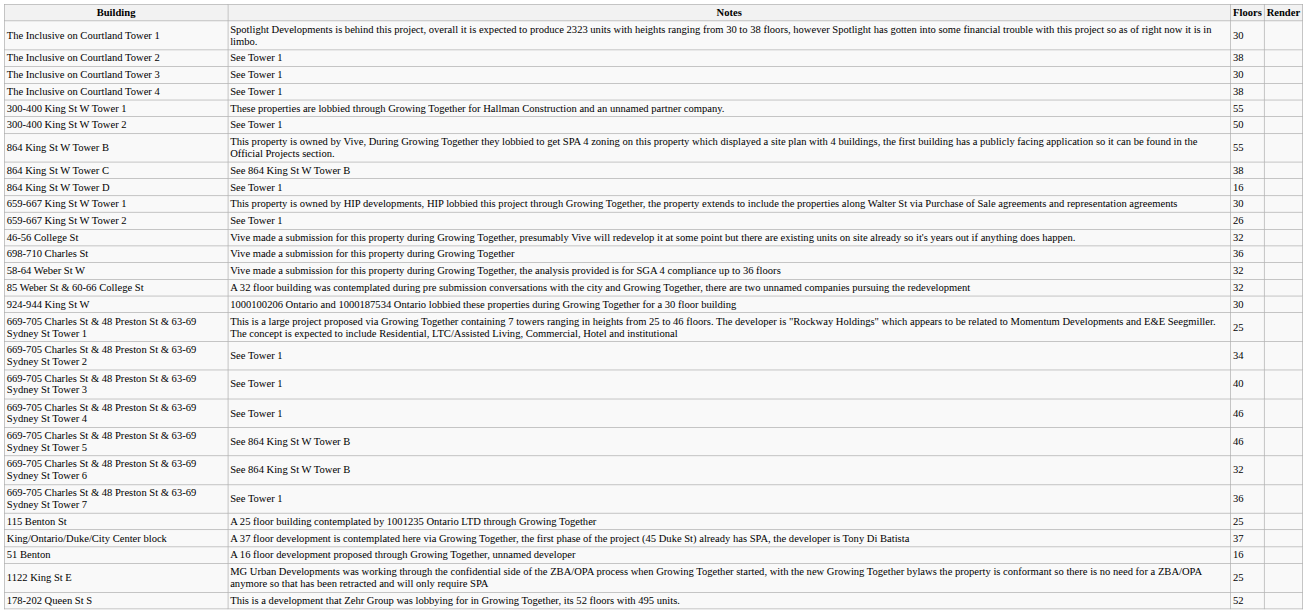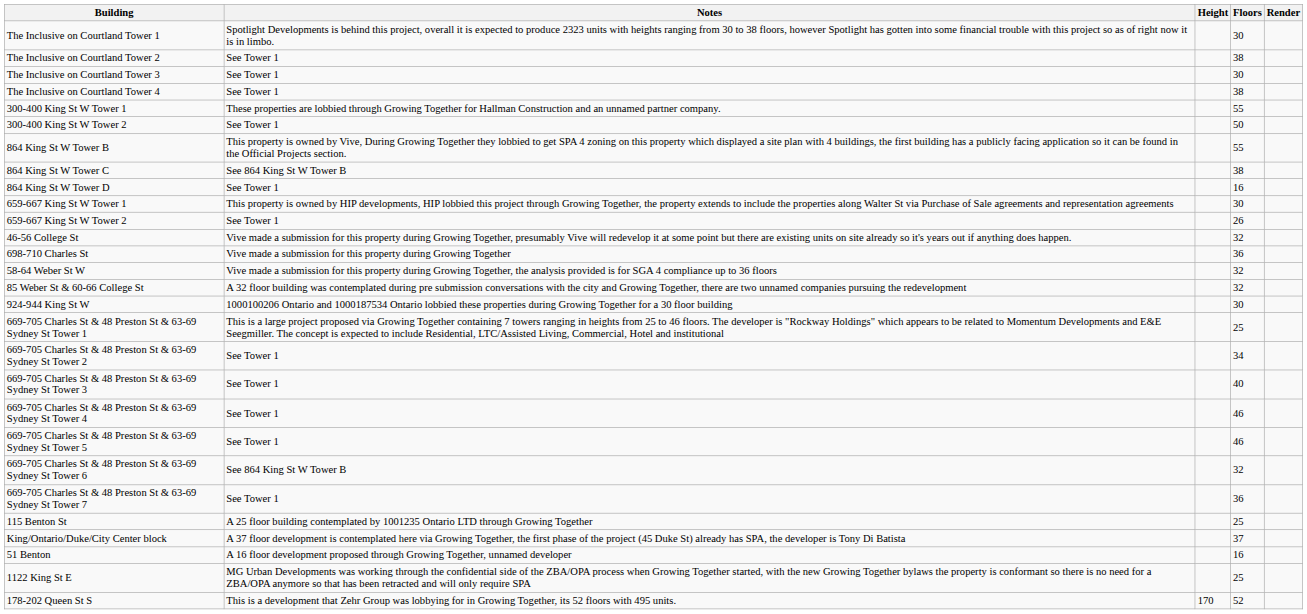 <table class="wikitable sortable">
 <tr>
 <th>Building</th>
 <th>Notes</th>
+<th>Height</th>
 <th>Floors</th>
 <th>Render</th>
 </tr>
 <tr>
 <td>The Inclusive on Courtland Tower 1</td>
 <td>Spotlight Developments is behind this project, overall it is expected to produce 2323 units with heights ranging from 30 to 38 floors, however Spotlight has gotten into some financial trouble with this project so as of right now it is in limbo.</td>
+<td></td>
 <td>30</td>
 <td></td>
 </tr>
 <tr>
 <td>The Inclusive on Courtland Tower 2</td>
 <td>See Tower 1</td>
+<td></td>
 <td>38</td>
 <td></td>
 </tr>
 <tr>
 <td>The Inclusive on Courtland Tower 3</td>
 <td>See Tower 1</td>
+<td></td>
 <td>30</td>
 <td></td>
 </tr>
 <tr>
 <td>The Inclusive on Courtland Tower 4</td>
 <td>See Tower 1</td>
+<td></td>
 <td>38</td>
 <td></td>
 </tr>
 <tr>
 <td>300-400 King St W Tower 1</td>
 <td>These properties are lobbied through Growing Together for Hallman Construction and an unnamed partner company.</td>
+<td></td>
 <td>55</td>
 <td></td>
 </tr>
 <tr>
 <td>300-400 King St W Tower 2</td>
 <td>See Tower 1</td>
+<td></td>
 <td>50</td>
 <td></td>
 </tr>
 <tr>
 <td>864 King St W Tower B</td>
 <td>This property is owned by Vive, During Growing Together they lobbied to get SPA 4 zoning on this property which displayed a site plan with 4 buildings, the first building has a publicly facing application so it can be found in the Official Projects section.</td>
+<td></td>
 <td>55</td>
 <td></td>
 </tr>
 <tr>
 <td>864 King St W Tower C</td>
 <td>See 864 King St W Tower B</td>
+<td></td>
 <td>38</td>
 <td></td>
 </tr>
 <tr>
 <td>864 King St W Tower D</td>
 <td>See Tower 1</td>
+<td></td>
 <td>16</td>
 <td></td>
 </tr>
 <tr>
 <td>659-667 King St W Tower 1</td>
 <td>This property is owned by HIP developments, HIP lobbied this project through Growing Together, the property extends to include the properties along Walter St via Purchase of Sale agreements and representation agreements</td>
+<td></td>
 <td>30</td>
 <td></td>
 </tr>
 <tr>
 <td>659-667 King St W Tower 2</td>
 <td>See Tower 1</td>
+<td></td>
 <td>26</td>
 <td></td>
 </tr>
 <tr>
 <td>46-56 College St</td>
 <td>Vive made a submission for this property during Growing Together, presumably Vive will redevelop it at some point but there are existing units on site already so it's years out if anything does happen.</td>
+<td></td>
 <td>32</td>
 <td></td>
 </tr>
 <tr>
 <td>698-710 Charles St</td>
 <td>Vive made a submission for this property during Growing Together</td>
+<td></td>
 <td>36</td>
 <td></td>
 </tr>
 <tr>
 <td>58-64 Weber St W</td>
 <td>Vive made a submission for this property during Growing Together, the analysis provided is for SGA 4 compliance up to 36 floors</td>
+<td></td>
 <td>32</td>
 <td></td>
 </tr>
 <tr>
 <td>85 Weber St & 60-66 College St</td>
 <td>A 32 floor building was contemplated during pre submission conversations with the city and Growing Together, there are two unnamed companies pursuing the redevelopment</td>
+<td></td>
 <td>32</td>
 <td></td>
 </tr>
 <tr>
 <td>924-944 King St W</td>
 <td>1000100206 Ontario and 1000187534 Ontario lobbied these properties during Growing Together for a 30 floor building</td>
+<td></td>
 <td>30</td>
 <td></td>
 </tr>
 <tr>
 <td>669-705 Charles St & 48 Preston St & 63-69 Sydney St Tower 1</td>
 <td>This is a large project proposed via Growing Together containing 7 towers ranging in heights from 25 to 46 floors. The developer is "Rockway Holdings" which appears to be related to Momentum Developments and E&E Seegmiller. The concept is expected to include Residential, LTC/Assisted Living, Commercial, Hotel and institutional</td>
+<td></td>
 <td>25</td>
 <td></td>
 </tr>
 <tr>
 <td>669-705 Charles St & 48 Preston St & 63-69 Sydney St Tower 2</td>
 <td>See Tower 1</td>
+<td></td>
 <td>34</td>
 <td></td>
 </tr>
 <tr>
 <td>669-705 Charles St & 48 Preston St & 63-69 Sydney St Tower 3</td>
 <td>See Tower 1</td>
+<td></td>
 <td>40</td>
 <td></td>
 </tr>
 <tr>
 <td>669-705 Charles St & 48 Preston St & 63-69 Sydney St Tower 4</td>
 <td>See Tower 1</td>
+<td></td>
 <td>46</td>
 <td></td>
 </tr>
 <tr>
 <td>669-705 Charles St & 48 Preston St & 63-69 Sydney St Tower 5</td>
-<td>See 864 King St W Tower B</td>
+<td>See Tower 1</td>
+<td></td>
 <td>46</td>
 <td></td>
 </tr>
 <tr>
 <td>669-705 Charles St & 48 Preston St & 63-69 Sydney St Tower 6</td>
 <td>See 864 King St W Tower B</td>
+<td></td>
 <td>32</td>
 <td></td>
 </tr>
 <tr>
 <td>669-705 Charles St & 48 Preston St & 63-69 Sydney St Tower 7</td>
 <td>See Tower 1</td>
+<td></td>
 <td>36</td>
 <td></td>
 </tr>
 <tr>
 <td>115 Benton St</td>
 <td>A 25 floor building contemplated by 1001235 Ontario LTD through Growing Together</td>
+<td></td>
 <td>25</td>
 <td></td>
 </tr>
 <tr>
 <td>King/Ontario/Duke/City Center block</td>
 <td>A 37 floor development is contemplated here via Growing Together, the first phase of the project (45 Duke St) already has SPA, the developer is Tony Di Batista</td>
+<td></td>
 <td>37</td>
 <td></td>
 </tr>
 <tr>
 <td>51 Benton</td>
 <td>A 16 floor development proposed through Growing Together, unnamed developer</td>
+<td></td>
 <td>16</td>
 <td></td>
 </tr>
 <tr>
 <td>1122 King St E</td>
 <td>MG Urban Developments was working through the confidential side of the ZBA/OPA process when Growing Together started, with the new Growing Together bylaws the property is conformant so there is no need for a ZBA/OPA anymore so that has been retracted and will only require SPA</td>
+<td></td>
 <td>25</td>
 <td></td>
 </tr>
 <tr>
 <td>178-202 Queen St S</td>
 <td>This is a development that Zehr Group was lobbying for in Growing Together, its 52 floors with 495 units.</td>
+<td>170</td>
 <td>52</td>
 <td></td>
 </tr>
 </table>
